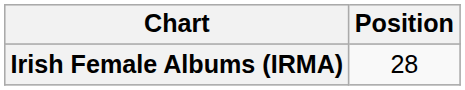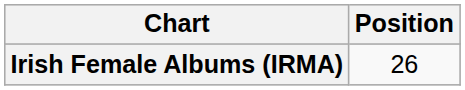 <table class="wikitable plainrowheaders" style="text-align:center">
 <tr>
 <th scope="col">Chart</th>
 <th scope="col">Position</th>
 </tr>
 <tr>
 <th scope="row">Irish Female Albums (IRMA)</th>
-<td>28</td>
+<td>26</td>
 </tr>
 </table>
